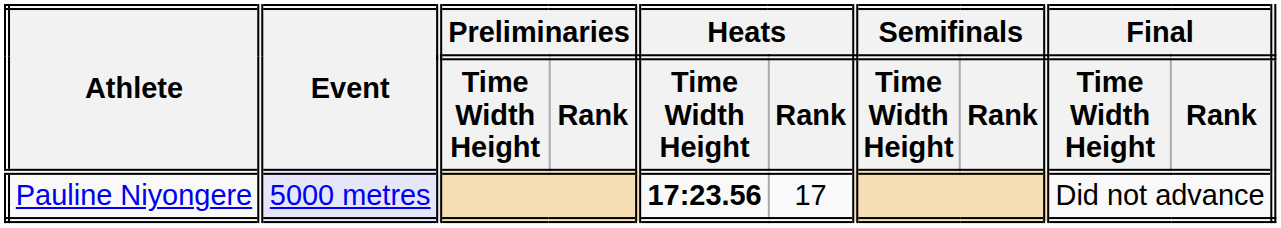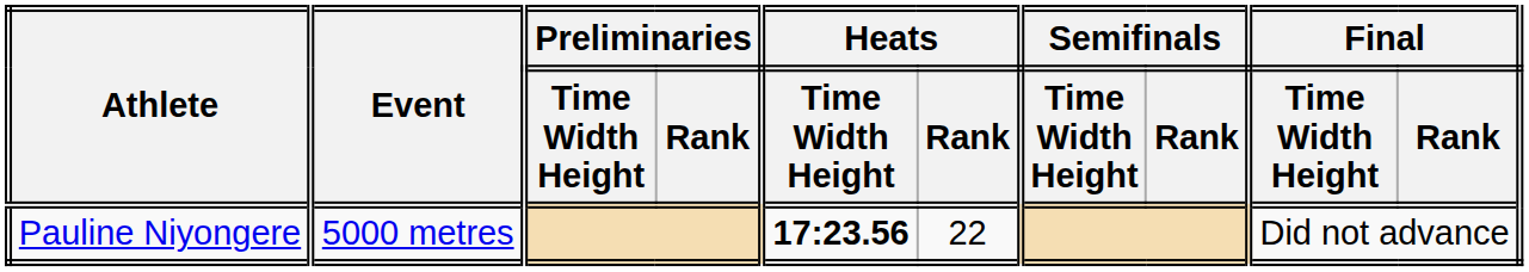 <table class=wikitable style="font-size:90%; border: double;">
 <tr>
 <th rowspan="2" style="border-right:double">Athlete</th>
 <th rowspan="2" style="border-right:double">Event</th>
 <th colspan="2" style="border-right:double; border-bottom:double;">Preliminaries</th>
 <th colspan="2" style="border-right:double; border-bottom:double;">Heats</th>
 <th colspan="2" style="border-right:double; border-bottom:double;">Semifinals</th>
 <th colspan="2" style="border-right:double; border-bottom:double;">Final</th>
 </tr>
 <tr>
 <th>Time<br>Width<br>Height</th>
 <th style="border-right:double">Rank</th>
 <th>Time<br>Width<br>Height</th>
 <th style="border-right:double">Rank</th>
 <th>Time<br>Width<br>Height</th>
 <th style="border-right:double">Rank</th>
 <th>Time<br>Width<br>Height</th>
 <th style="border-right:double">Rank</th>
 </tr>
 <tr style="border-top: double;">
 <td style="border-right:double"><a href='#'>Pauline Niyongere</a></td>
-<td style="background: lavender; border-right:double"><a href='#'>5000 metres</a></td>
+<td style="border-right:double"><a href='#'>5000 metres</a></td>
 <td style="border-right:double" colspan= 2 bgcolor="wheat"></td>
 <td align=center><strong>17:23.56</strong></td>
-<td align=center style="border-right:double">17</td>
+<td align=center style="border-right:double">22</td>
 <td style="border-right:double" colspan= 2 bgcolor="wheat"></td>
 <td align=center colspan=2>Did not advance</td>
 </tr>
 </table>
